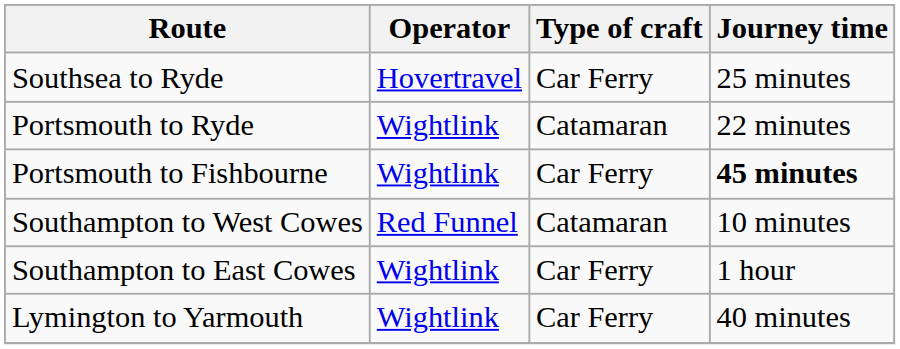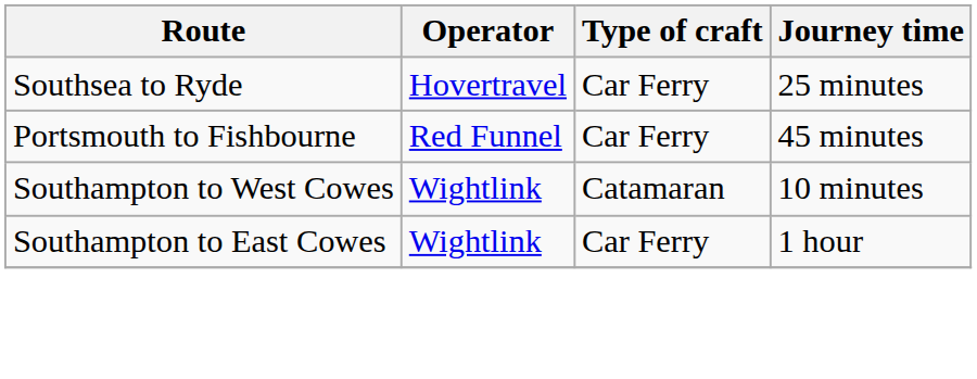 <table class="wikitable">
 <tr>
 <th>Route</th>
 <th>Operator</th>
 <th>Type of craft</th>
 <th>Journey time</th>
 </tr>
 <tr>
 <td>Southsea to Ryde</td>
 <td><a href='#'>Hovertravel</a></td>
 <td>Car Ferry</td>
 <td>25 minutes</td>
 </tr>
 <tr>
-<td>Portsmouth to Ryde</td>
-<td><a href='#'>Wightlink</a></td>
-<td>Catamaran</td>
-<td>22 minutes</td>
-</tr>
-<tr>
 <td>Portsmouth to Fishbourne</td>
-<td><a href='#'>Wightlink</a></td>
+<td><a href='#'>Red Funnel</a></td>
 <td>Car Ferry</td>
-<td><strong>45 minutes</strong></td>
+<td>45 minutes</td>
 </tr>
 <tr>
 <td>Southampton to West Cowes</td>
-<td><a href='#'>Red Funnel</a></td>
+<td><a href='#'>Wightlink</a></td>
 <td>Catamaran</td>
 <td>10 minutes</td>
 </tr>
 <tr>
 <td>Southampton to East Cowes</td>
 <td><a href='#'>Wightlink</a></td>
 <td>Car Ferry</td>
 <td>1 hour</td>
 </tr>
 <tr>
-<td>Lymington to Yarmouth</td>
-<td><a href='#'>Wightlink</a></td>
-<td>Car Ferry</td>
-<td>40 minutes</td>
-</tr>
-<tr>
 </tr>
 </table>
